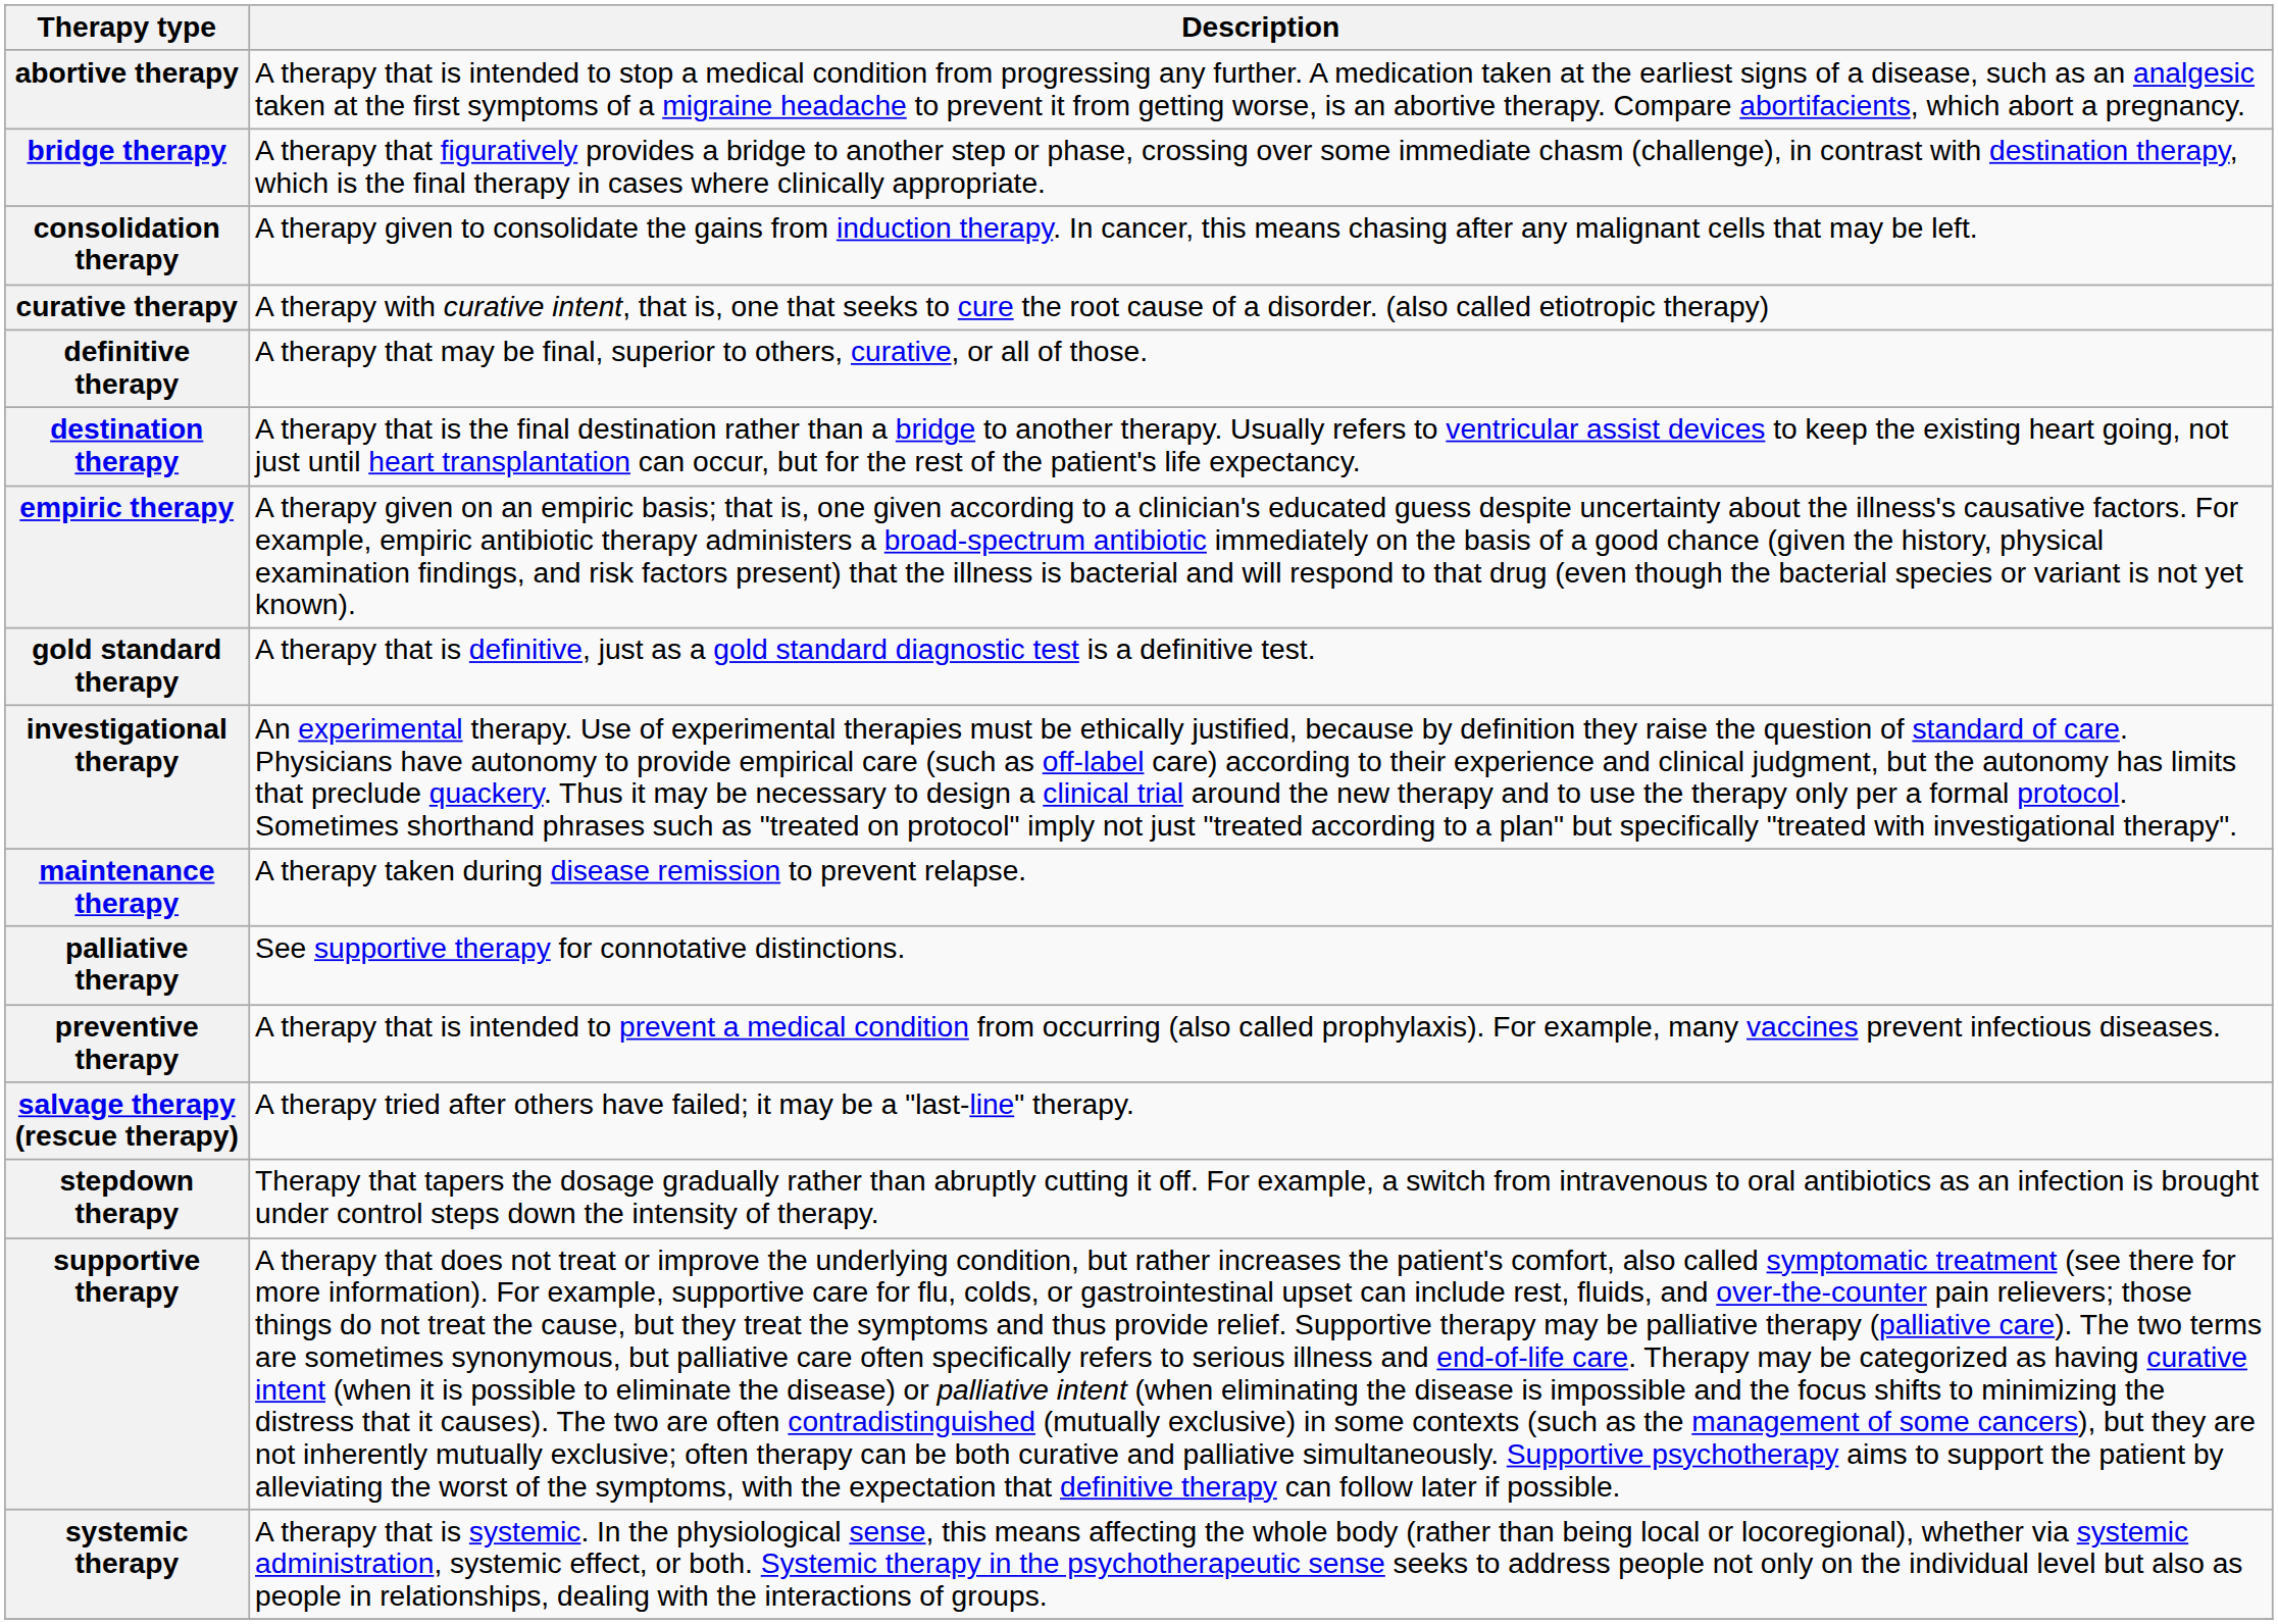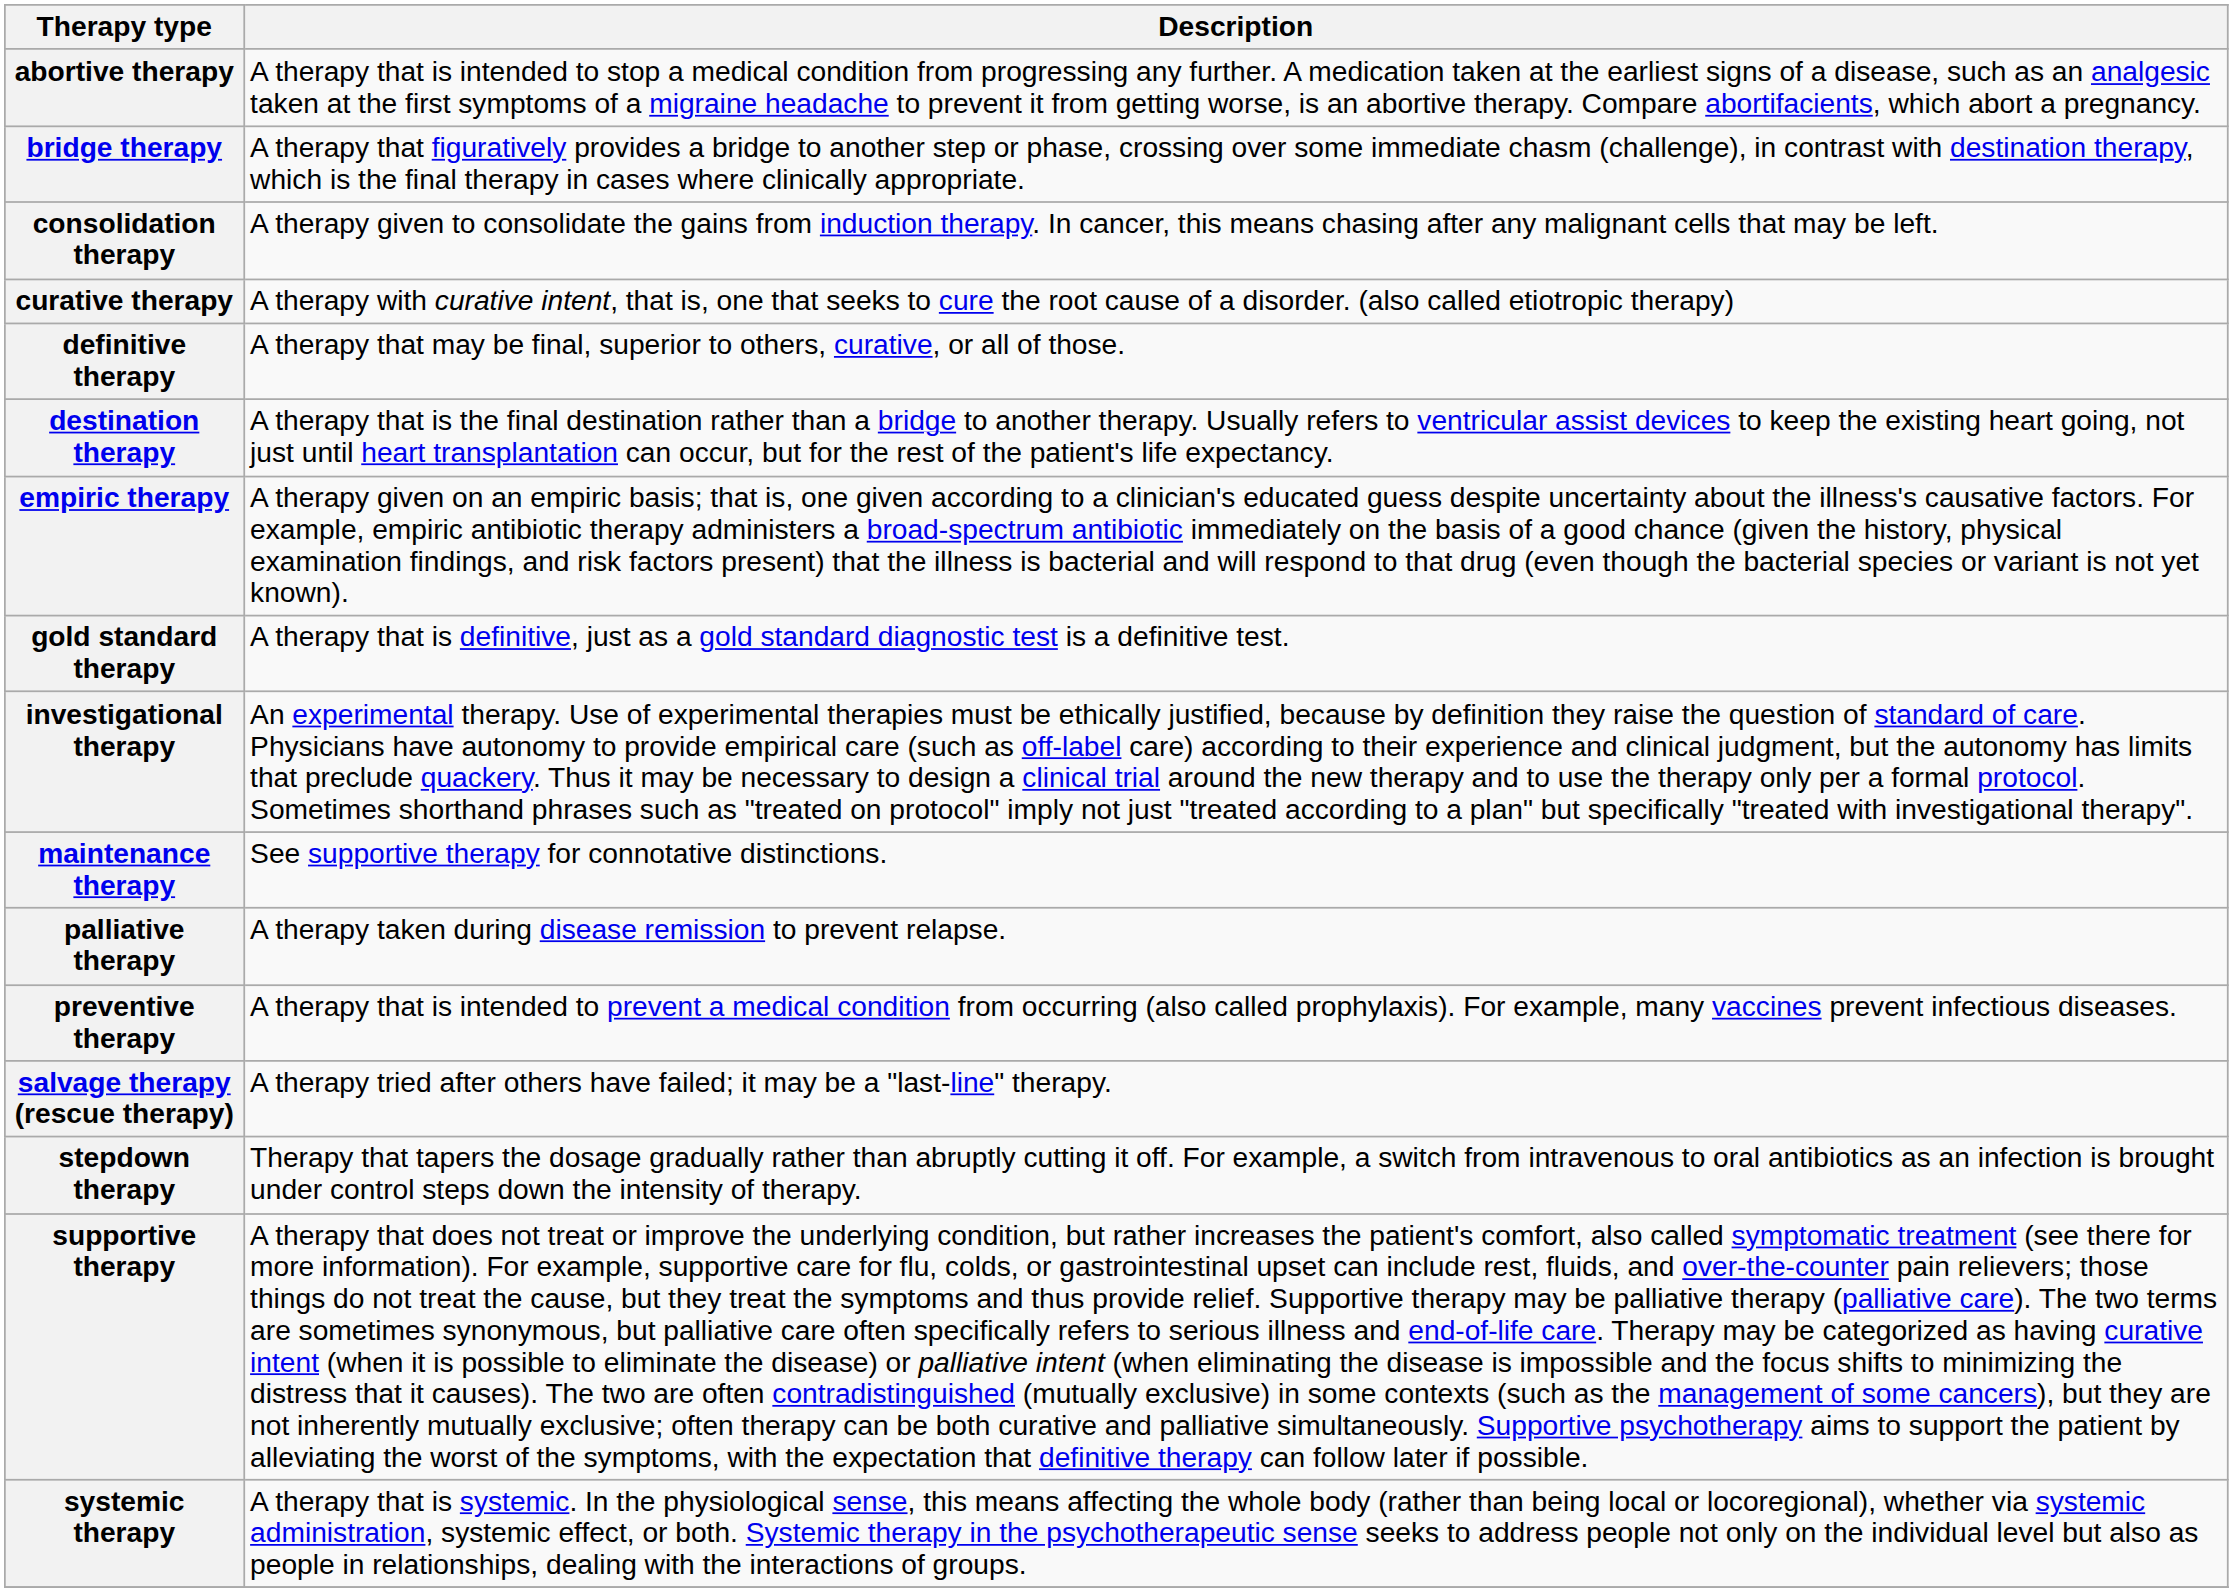 <table class="wikitable sortable" style="width:100%">
 <tr valign="top">
 <th scope="col">Therapy type</th>
 <th scope="col" class="unsortable">Description</th>
 </tr>
 <tr valign="top">
 <th scope="row"> abortive therapy</th>
 <td>A therapy that is intended to stop a medical condition from progressing any further.  A medication taken at the earliest signs of a disease, such as an <a href='#'>analgesic</a> taken at the first symptoms of a <a href='#'>migraine headache</a> to prevent it from getting worse, is an abortive therapy. Compare <a href='#'>abortifacients</a>, which abort a pregnancy.</td>
 </tr>
 <tr valign="top">
 <th scope="row"> <a href='#'>bridge therapy</a></th>
 <td>A therapy that <a href='#'>figuratively</a> provides a bridge to another step or phase, crossing over some immediate chasm (challenge), in contrast with <a href='#'>destination therapy</a>, which is the final therapy in cases where clinically appropriate.</td>
 </tr>
 <tr valign="top">
 <th scope="row"> consolidation therapy</th>
 <td>A therapy given to consolidate the gains from <a href='#'>induction therapy</a>. In cancer, this means chasing after any malignant cells that may be left.</td>
 </tr>
 <tr valign="top">
 <th scope="row"> curative therapy</th>
 <td>A therapy with <em>curative intent</em>, that is, one that seeks to <a href='#'>cure</a> the root cause of a disorder. (also called etiotropic therapy)</td>
 </tr>
 <tr valign="top">
 <th scope="row"> definitive therapy</th>
 <td>A therapy that may be final, superior to others, <a href='#'>curative</a>, or all of those.</td>
 </tr>
 <tr valign="top">
 <th scope="row"> <a href='#'>destination therapy</a></th>
 <td>A therapy that is the final destination rather than a <a href='#'>bridge</a> to another therapy. Usually refers to <a href='#'>ventricular assist devices</a> to keep the existing heart going, not just until <a href='#'>heart transplantation</a> can occur, but for the rest of the patient's life expectancy.</td>
 </tr>
 <tr valign="top">
 <th scope="row"> <a href='#'>empiric therapy</a></th>
 <td>A therapy given on an empiric basis; that is, one given according to a clinician's educated guess despite uncertainty about the illness's causative factors. For example, empiric antibiotic therapy administers a <a href='#'>broad-spectrum antibiotic</a> immediately on the basis of a good chance (given the history, physical examination findings, and risk factors present) that the illness is bacterial and will respond to that drug (even though the bacterial species or variant is not yet known).</td>
 </tr>
 <tr valign="top">
 <th scope="row"> gold standard therapy</th>
 <td>A therapy that is <a href='#'>definitive</a>, just as a <a href='#'>gold standard diagnostic test</a> is a definitive test.</td>
 </tr>
 <tr valign="top">
 <th scope="row"> investigational therapy</th>
 <td>An <a href='#'>experimental</a> therapy. Use of experimental therapies must be ethically justified, because by definition they raise the question of <a href='#'>standard of care</a>. Physicians have autonomy to provide empirical care (such as <a href='#'>off-label</a> care) according to their experience and clinical judgment, but the autonomy has limits that preclude <a href='#'>quackery</a>. Thus it may be necessary to design a <a href='#'>clinical trial</a> around the new therapy and to use the therapy only per a formal <a href='#'>protocol</a>. Sometimes shorthand phrases such as "treated on protocol" imply not just "treated according to a plan" but specifically "treated with investigational therapy".</td>
 </tr>
 <tr valign="top">
 <th scope="row"> <a href='#'>maintenance therapy</a></th>
-<td>A therapy taken during <a href='#'>disease remission</a> to prevent relapse.</td>
+<td>See <a href='#'>supportive therapy</a> for connotative distinctions.</td>
 </tr>
 <tr valign="top">
 <th scope="row"> palliative therapy</th>
-<td>See <a href='#'>supportive therapy</a> for connotative distinctions.</td>
+<td>A therapy taken during <a href='#'>disease remission</a> to prevent relapse.</td>
 </tr>
 <tr valign="top">
 <th scope="row"> preventive therapy<br></th>
 <td>A therapy that is intended to <a href='#'>prevent a medical condition</a> from occurring (also called prophylaxis). For example, many <a href='#'>vaccines</a> prevent infectious diseases.</td>
 </tr>
 <tr valign="top">
 <th scope="row"> <a href='#'>salvage therapy</a> (rescue therapy)</th>
 <td>A therapy tried after others have failed; it may be a "last-<a href='#'>line</a>" therapy.</td>
 </tr>
 <tr valign="top">
 <th scope="row"> stepdown therapy</th>
 <td>Therapy that tapers the dosage gradually rather than abruptly cutting it off. For example, a switch from intravenous to oral antibiotics as an infection is brought under control steps down the intensity of therapy.</td>
 </tr>
 <tr valign="top">
 <th scope="row"> supportive therapy</th>
 <td>A therapy that does not treat or improve the underlying condition, but rather increases the patient's comfort, also called <a href='#'>symptomatic treatment</a> (see there for more information). For example, supportive care for flu, colds, or gastrointestinal upset can include rest, fluids, and <a href='#'>over-the-counter</a> pain relievers; those things do not treat the cause, but they treat the symptoms and thus provide relief. Supportive therapy may be palliative therapy (<a href='#'>palliative care</a>). The two terms are sometimes synonymous, but palliative care often specifically refers to serious illness and <a href='#'>end-of-life care</a>. Therapy may be categorized as having <a href='#'>curative intent</a> (when it is possible to eliminate the disease) or <em>palliative intent</em> (when eliminating the disease is impossible and the focus shifts to minimizing the distress that it causes). The two are often <a href='#'>contradistinguished</a> (mutually exclusive) in some contexts (such as the <a href='#'>management of some cancers</a>), but they are not inherently mutually exclusive; often therapy can be both curative and palliative simultaneously. <a href='#'>Supportive psychotherapy</a> aims to support the patient by alleviating the worst of the symptoms, with the expectation that <a href='#'>definitive therapy</a> can follow later if possible.</td>
 </tr>
 <tr valign="top">
 <th scope="row"> systemic therapy</th>
 <td>A therapy that is <a href='#'>systemic</a>. In the physiological <a href='#'>sense</a>, this means affecting the whole body (rather than being local or locoregional), whether via <a href='#'>systemic administration</a>, systemic effect, or both. <a href='#'>Systemic therapy in the psychotherapeutic sense</a> seeks to address people not only on the individual level but also as people in relationships, dealing with the interactions of groups.</td>
 </tr>
 <tr>
 </tr>
 </table>
